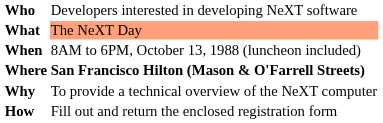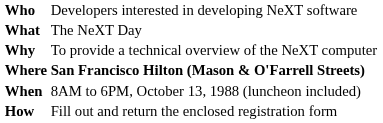 <table>
 <tr>
 <td><strong>Who</strong></td>
 <td>Developers interested in developing NeXT software</td>
 </tr>
 <tr>
 <td><strong>What</strong></td>
-<td style="background: lightsalmon;">The NeXT Day</td>
+<td>The NeXT Day</td>
+</tr>
+<tr>
+<td><strong>Why</strong></td>
+<td>To provide a technical overview of the NeXT computer</td>
+</tr>
+<tr>
+<td><strong>Where</strong></td>
+<td><strong>San Francisco Hilton (Mason & O'Farrell Streets)</strong></td>
 </tr>
 <tr>
 <td><strong>When</strong></td>
 <td>8AM to 6PM, October 13, 1988 (luncheon included)</td>
 </tr>
 <tr>
-<td><strong>Where</strong></td>
-<td><strong>San Francisco Hilton (Mason & O'Farrell Streets)</strong></td>
-</tr>
-<tr>
-<td><strong>Why</strong></td>
-<td>To provide a technical overview of the NeXT computer</td>
-</tr>
-<tr>
 <td><strong>How</strong></td>
 <td>Fill out and return the enclosed registration form</td>
 </tr>
 </table>
